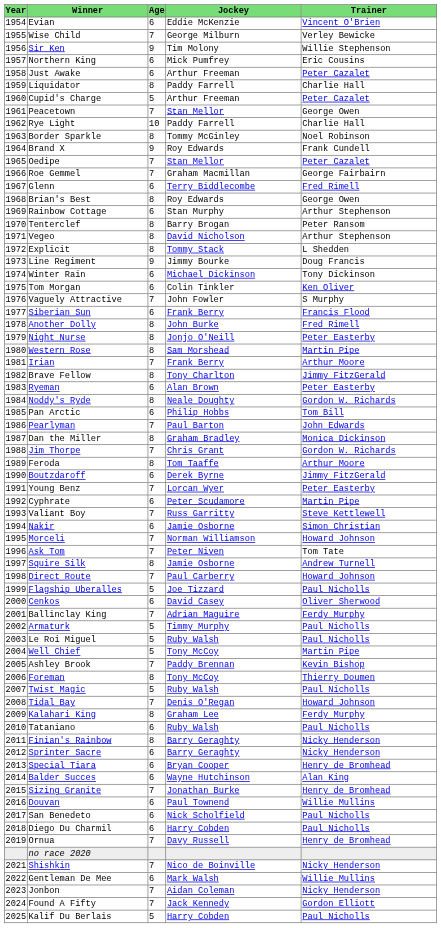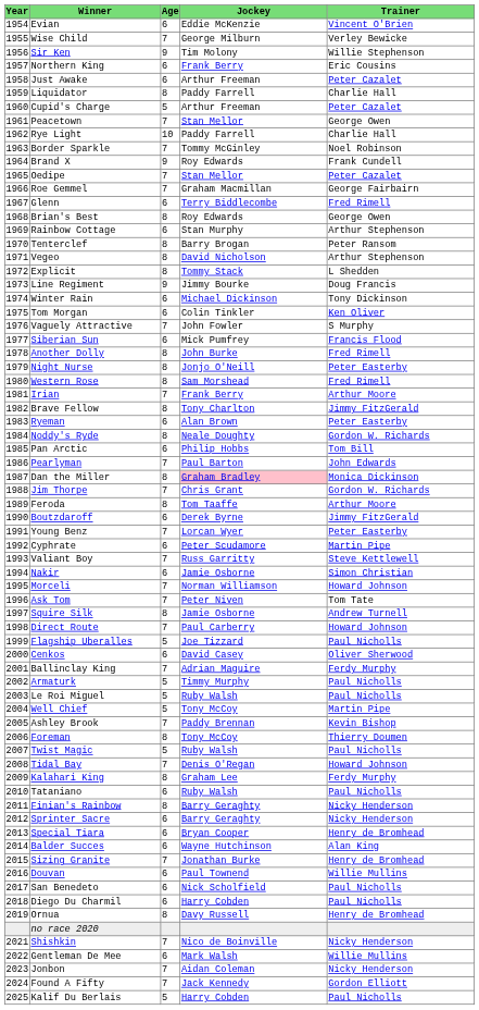 <table class = "sortable" | border="1" style="border-collapse: collapse; font-size:90%">
 <tr bgcolor="#77dd77" align="center">
 <th>Year</th>
 <th>Winner</th>
 <th>Age</th>
 <th>Jockey</th>
 <th>Trainer</th>
 </tr>
 <tr>
 <td>1954</td>
 <td>Evian</td>
 <td>6</td>
 <td>Eddie McKenzie</td>
 <td><a href='#'>Vincent O'Brien</a></td>
 </tr>
 <tr>
 <td>1955</td>
 <td>Wise Child</td>
 <td>7</td>
 <td>George Milburn</td>
 <td>Verley Bewicke</td>
 </tr>
 <tr>
 <td>1956</td>
 <td><a href='#'>Sir Ken</a></td>
 <td>9</td>
 <td>Tim Molony</td>
 <td>Willie Stephenson</td>
 </tr>
 <tr>
 <td>1957</td>
 <td>Northern King</td>
 <td>6</td>
-<td>Mick Pumfrey</td>
+<td width=180px><a href='#'>Frank Berry</a></td>
 <td>Eric Cousins</td>
 </tr>
 <tr>
 <td>1958</td>
 <td>Just Awake</td>
 <td>6</td>
 <td>Arthur Freeman</td>
 <td><a href='#'>Peter Cazalet</a></td>
 </tr>
 <tr>
 <td>1959</td>
 <td>Liquidator</td>
 <td>8</td>
 <td>Paddy Farrell</td>
 <td>Charlie Hall</td>
 </tr>
 <tr>
 <td>1960</td>
 <td>Cupid's Charge</td>
 <td>5</td>
 <td>Arthur Freeman</td>
 <td><a href='#'>Peter Cazalet</a></td>
 </tr>
 <tr>
 <td>1961</td>
 <td>Peacetown</td>
 <td>7</td>
 <td><a href='#'>Stan Mellor</a></td>
 <td>George Owen</td>
 </tr>
 <tr>
 <td>1962</td>
 <td>Rye Light</td>
 <td>10</td>
 <td>Paddy Farrell</td>
 <td>Charlie Hall</td>
 </tr>
 <tr>
 <td>1963</td>
 <td>Border Sparkle</td>
-<td>8</td>
+<td>7</td>
 <td>Tommy McGinley</td>
 <td>Noel Robinson</td>
 </tr>
 <tr>
 <td>1964</td>
 <td>Brand X</td>
 <td>9</td>
 <td>Roy Edwards</td>
 <td>Frank Cundell</td>
 </tr>
 <tr>
 <td>1965</td>
 <td>Oedipe</td>
 <td>7</td>
 <td><a href='#'>Stan Mellor</a></td>
 <td><a href='#'>Peter Cazalet</a></td>
 </tr>
 <tr>
 <td>1966</td>
 <td>Roe Gemmel</td>
 <td>7</td>
 <td>Graham Macmillan</td>
 <td>George Fairbairn</td>
 </tr>
 <tr>
 <td>1967</td>
 <td>Glenn</td>
 <td>6</td>
 <td><a href='#'>Terry Biddlecombe</a></td>
 <td><a href='#'>Fred Rimell</a></td>
 </tr>
 <tr>
 <td>1968</td>
 <td>Brian's Best</td>
 <td>8</td>
 <td>Roy Edwards</td>
 <td>George Owen</td>
 </tr>
 <tr>
 <td>1969</td>
 <td>Rainbow Cottage</td>
 <td>6</td>
 <td>Stan Murphy</td>
 <td>Arthur Stephenson</td>
 </tr>
 <tr>
 <td>1970</td>
 <td>Tenterclef</td>
 <td>8</td>
 <td>Barry Brogan</td>
 <td>Peter Ransom</td>
 </tr>
 <tr>
 <td>1971</td>
 <td>Vegeo</td>
 <td>8</td>
 <td><a href='#'>David Nicholson</a></td>
 <td>Arthur Stephenson</td>
 </tr>
 <tr>
 <td>1972</td>
 <td>Explicit</td>
 <td>8</td>
 <td><a href='#'>Tommy Stack</a></td>
 <td>L Shedden</td>
 </tr>
 <tr>
 <td>1973</td>
 <td>Line Regiment</td>
 <td>9</td>
 <td>Jimmy Bourke</td>
 <td>Doug Francis</td>
 </tr>
 <tr>
 <td>1974</td>
 <td>Winter Rain</td>
 <td>6</td>
 <td><a href='#'>Michael Dickinson</a></td>
 <td>Tony Dickinson</td>
 </tr>
 <tr>
 <td>1975</td>
 <td>Tom Morgan</td>
 <td>6</td>
 <td>Colin Tinkler</td>
 <td><a href='#'>Ken Oliver</a></td>
 </tr>
 <tr>
 <td>1976</td>
 <td>Vaguely Attractive</td>
 <td>7</td>
 <td>John Fowler</td>
 <td>S Murphy</td>
 </tr>
 <tr>
 <td>1977</td>
 <td width=160px><a href='#'>Siberian Sun</a></td>
 <td>6</td>
-<td width=180px><a href='#'>Frank Berry</a></td>
+<td>Mick Pumfrey</td>
 <td width=180px><a href='#'>Francis Flood</a></td>
 </tr>
 <tr>
 <td>1978</td>
 <td><a href='#'>Another Dolly</a></td>
 <td>8</td>
 <td><a href='#'>John Burke</a></td>
 <td><a href='#'>Fred Rimell</a></td>
 </tr>
 <tr>
 <td>1979</td>
 <td><a href='#'>Night Nurse</a></td>
 <td>8</td>
 <td><a href='#'>Jonjo O'Neill</a></td>
 <td><a href='#'>Peter Easterby</a></td>
 </tr>
 <tr>
 <td>1980</td>
 <td><a href='#'>Western Rose</a></td>
 <td>8</td>
 <td><a href='#'>Sam Morshead</a></td>
-<td><a href='#'>Martin Pipe</a></td>
+<td><a href='#'>Fred Rimell</a></td>
 </tr>
 <tr>
 <td>1981</td>
 <td><a href='#'>Irian</a></td>
 <td>7</td>
 <td><a href='#'>Frank Berry</a></td>
 <td><a href='#'>Arthur Moore</a></td>
 </tr>
 <tr>
 <td>1982</td>
 <td>Brave Fellow</td>
 <td>8</td>
 <td><a href='#'>Tony Charlton</a></td>
 <td><a href='#'>Jimmy FitzGerald</a></td>
 </tr>
 <tr>
 <td>1983</td>
 <td><a href='#'>Ryeman</a></td>
 <td>6</td>
 <td><a href='#'>Alan Brown</a></td>
 <td><a href='#'>Peter Easterby</a></td>
 </tr>
 <tr>
 <td>1984</td>
 <td><a href='#'>Noddy's Ryde</a></td>
 <td>8</td>
 <td><a href='#'>Neale Doughty</a></td>
 <td><a href='#'>Gordon W. Richards</a></td>
 </tr>
 <tr>
 <td>1985</td>
 <td>Pan Arctic</td>
 <td>6</td>
 <td><a href='#'>Philip Hobbs</a></td>
 <td><a href='#'>Tom Bill</a></td>
 </tr>
 <tr>
 <td>1986</td>
 <td><a href='#'>Pearlyman</a></td>
 <td>7</td>
 <td><a href='#'>Paul Barton</a></td>
 <td><a href='#'>John Edwards</a></td>
 </tr>
 <tr>
 <td>1987</td>
 <td>Dan the Miller</td>
 <td>8</td>
-<td><a href='#'>Graham Bradley</a></td>
+<td style="background: pink;"><a href='#'>Graham Bradley</a></td>
 <td><a href='#'>Monica Dickinson</a></td>
 </tr>
 <tr>
 <td>1988</td>
 <td><a href='#'>Jim Thorpe</a></td>
 <td>7</td>
 <td><a href='#'>Chris Grant</a></td>
 <td><a href='#'>Gordon W. Richards</a></td>
 </tr>
 <tr>
 <td>1989</td>
 <td>Feroda</td>
 <td>8</td>
 <td><a href='#'>Tom Taaffe</a></td>
 <td><a href='#'>Arthur Moore</a></td>
 </tr>
 <tr>
 <td>1990</td>
 <td><a href='#'>Boutzdaroff</a></td>
 <td>6</td>
 <td><a href='#'>Derek Byrne</a></td>
 <td><a href='#'>Jimmy FitzGerald</a></td>
 </tr>
 <tr>
 <td>1991</td>
 <td>Young Benz</td>
 <td>7</td>
 <td><a href='#'>Lorcan Wyer</a></td>
 <td><a href='#'>Peter Easterby</a></td>
 </tr>
 <tr>
 <td>1992</td>
 <td>Cyphrate</td>
 <td>6</td>
 <td><a href='#'>Peter Scudamore</a></td>
 <td><a href='#'>Martin Pipe</a></td>
 </tr>
 <tr>
 <td>1993</td>
 <td>Valiant Boy</td>
 <td>7</td>
 <td><a href='#'>Russ Garritty</a></td>
 <td><a href='#'>Steve Kettlewell</a></td>
 </tr>
 <tr>
 <td>1994</td>
 <td><a href='#'>Nakir</a></td>
 <td>6</td>
 <td><a href='#'>Jamie Osborne</a></td>
 <td><a href='#'>Simon Christian</a></td>
 </tr>
 <tr>
 <td>1995</td>
 <td><a href='#'>Morceli</a></td>
 <td>7</td>
 <td><a href='#'>Norman Williamson</a></td>
 <td><a href='#'>Howard Johnson</a></td>
 </tr>
 <tr>
 <td>1996</td>
 <td><a href='#'>Ask Tom</a></td>
 <td>7</td>
 <td><a href='#'>Peter Niven</a></td>
 <td>Tom Tate</td>
 </tr>
 <tr>
 <td>1997</td>
 <td><a href='#'>Squire Silk</a></td>
 <td>8</td>
 <td><a href='#'>Jamie Osborne</a></td>
 <td><a href='#'>Andrew Turnell</a></td>
 </tr>
 <tr>
 <td>1998</td>
 <td><a href='#'>Direct Route</a></td>
 <td>7</td>
 <td><a href='#'>Paul Carberry</a></td>
 <td><a href='#'>Howard Johnson</a></td>
 </tr>
 <tr>
 <td>1999</td>
 <td><a href='#'>Flagship Uberalles</a></td>
 <td>5</td>
 <td><a href='#'>Joe Tizzard</a></td>
 <td><a href='#'>Paul Nicholls</a></td>
 </tr>
 <tr>
 <td>2000</td>
 <td><a href='#'>Cenkos</a></td>
 <td>6</td>
 <td><a href='#'>David Casey</a></td>
 <td><a href='#'>Oliver Sherwood</a></td>
 </tr>
 <tr>
 <td>2001</td>
 <td>Ballinclay King</td>
 <td>7</td>
 <td><a href='#'>Adrian Maguire</a></td>
 <td><a href='#'>Ferdy Murphy</a></td>
 </tr>
 <tr>
 <td>2002</td>
 <td><a href='#'>Armaturk</a></td>
 <td>5</td>
 <td><a href='#'>Timmy Murphy</a></td>
 <td><a href='#'>Paul Nicholls</a></td>
 </tr>
 <tr>
 <td>2003</td>
 <td>Le Roi Miguel</td>
 <td>5</td>
 <td><a href='#'>Ruby Walsh</a></td>
 <td><a href='#'>Paul Nicholls</a></td>
 </tr>
 <tr>
 <td>2004</td>
 <td><a href='#'>Well Chief</a></td>
 <td>5</td>
 <td><a href='#'>Tony McCoy</a></td>
 <td><a href='#'>Martin Pipe</a></td>
 </tr>
 <tr>
 <td>2005</td>
 <td>Ashley Brook</td>
 <td>7</td>
 <td><a href='#'>Paddy Brennan</a></td>
 <td><a href='#'>Kevin Bishop</a></td>
 </tr>
 <tr>
 <td>2006</td>
 <td><a href='#'>Foreman</a></td>
 <td>8</td>
 <td><a href='#'>Tony McCoy</a></td>
 <td><a href='#'>Thierry Doumen</a></td>
 </tr>
 <tr>
 <td>2007</td>
 <td><a href='#'>Twist Magic</a></td>
 <td>5</td>
 <td><a href='#'>Ruby Walsh</a></td>
 <td><a href='#'>Paul Nicholls</a></td>
 </tr>
 <tr>
 <td>2008</td>
 <td><a href='#'>Tidal Bay</a></td>
 <td>7</td>
 <td><a href='#'>Denis O'Regan</a></td>
 <td><a href='#'>Howard Johnson</a></td>
 </tr>
 <tr>
 <td>2009</td>
 <td><a href='#'>Kalahari King</a></td>
 <td>8</td>
 <td><a href='#'>Graham Lee</a></td>
 <td><a href='#'>Ferdy Murphy</a></td>
 </tr>
 <tr>
 <td>2010</td>
 <td>Tataniano</td>
 <td>6</td>
 <td><a href='#'>Ruby Walsh</a></td>
 <td><a href='#'>Paul Nicholls</a></td>
 </tr>
 <tr>
 <td>2011</td>
 <td><a href='#'>Finian's Rainbow</a></td>
 <td>8</td>
 <td><a href='#'>Barry Geraghty</a></td>
 <td><a href='#'>Nicky Henderson</a></td>
 </tr>
 <tr>
 <td>2012</td>
 <td><a href='#'>Sprinter Sacre</a></td>
 <td>6</td>
 <td><a href='#'>Barry Geraghty</a></td>
 <td><a href='#'>Nicky Henderson</a></td>
 </tr>
 <tr>
 <td>2013</td>
 <td><a href='#'>Special Tiara</a></td>
 <td>6</td>
 <td><a href='#'>Bryan Cooper</a></td>
 <td><a href='#'>Henry de Bromhead</a></td>
 </tr>
 <tr>
 <td>2014</td>
 <td><a href='#'>Balder Succes</a></td>
 <td>6</td>
 <td><a href='#'>Wayne Hutchinson</a></td>
 <td><a href='#'>Alan King</a></td>
 </tr>
 <tr>
 <td>2015</td>
 <td><a href='#'>Sizing Granite</a></td>
 <td>7</td>
 <td><a href='#'>Jonathan Burke</a></td>
 <td><a href='#'>Henry de Bromhead</a></td>
 </tr>
 <tr>
 <td>2016</td>
 <td><a href='#'>Douvan</a></td>
 <td>6</td>
 <td><a href='#'>Paul Townend</a></td>
 <td><a href='#'>Willie Mullins</a></td>
 </tr>
 <tr>
 <td>2017</td>
 <td>San Benedeto</td>
 <td>6</td>
 <td><a href='#'>Nick Scholfield</a></td>
 <td><a href='#'>Paul Nicholls</a></td>
 </tr>
 <tr>
 <td>2018</td>
 <td>Diego Du Charmil</td>
 <td>6</td>
 <td><a href='#'>Harry Cobden</a></td>
 <td><a href='#'>Paul Nicholls</a></td>
 </tr>
 <tr>
 <td>2019</td>
 <td>Ornua</td>
-<td>7</td>
+<td>8</td>
 <td><a href='#'>Davy Russell</a></td>
 <td><a href='#'>Henry de Bromhead</a></td>
 </tr>
 <tr bgcolor="#eeeeee">
 <td data-sort-value="2020"></td>
 <td><em>no race 2020</em> </td>
 <td></td>
 <td></td>
 <td></td>
 </tr>
 <tr>
 <td>2021</td>
 <td><a href='#'>Shishkin</a></td>
 <td>7</td>
 <td><a href='#'>Nico de Boinville</a></td>
 <td><a href='#'>Nicky Henderson</a></td>
 </tr>
 <tr>
 <td>2022</td>
 <td>Gentleman De Mee</td>
 <td>6</td>
 <td><a href='#'>Mark Walsh</a></td>
 <td><a href='#'>Willie Mullins</a></td>
 </tr>
 <tr>
 <td>2023</td>
 <td>Jonbon</td>
 <td>7</td>
 <td><a href='#'>Aidan Coleman</a></td>
 <td><a href='#'>Nicky Henderson</a></td>
 </tr>
 <tr>
 <td>2024</td>
 <td>Found A Fifty</td>
 <td>7</td>
 <td><a href='#'>Jack Kennedy</a></td>
 <td><a href='#'>Gordon Elliott</a></td>
 </tr>
 <tr>
 <td>2025</td>
 <td>Kalif Du Berlais</td>
 <td>5</td>
 <td><a href='#'>Harry Cobden</a></td>
 <td><a href='#'>Paul Nicholls</a></td>
 </tr>
 </table>
